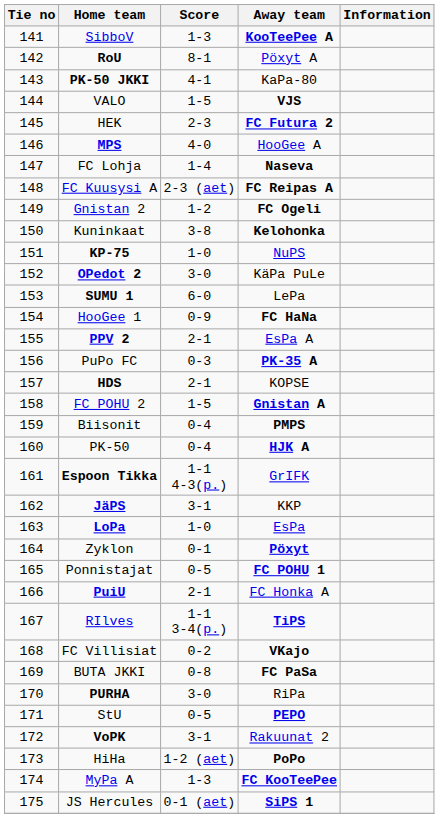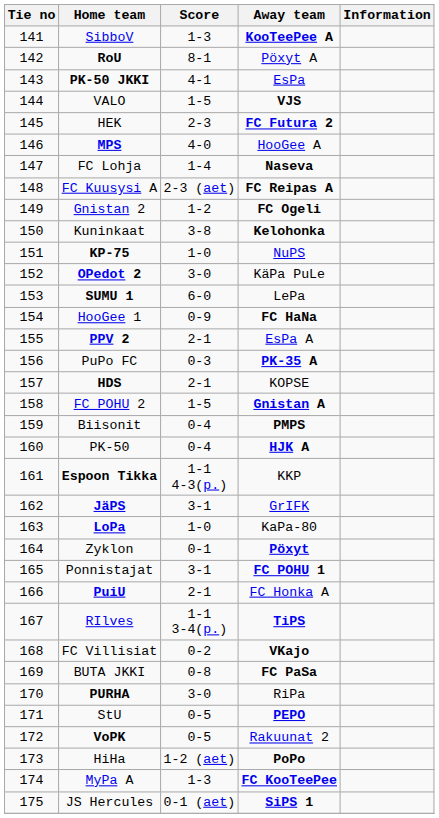 <table class="wikitable" style="text-align:center">
 <tr>
 <th style= width="40px">Tie no</th>
 <th style= width="150px">Home team</th>
 <th style= width="60px">Score</th>
 <th style= width="150px">Away team</th>
 <th style= width="30px">Information</th>
 </tr>
 <tr>
 <td>141</td>
 <td><a href='#'>SibboV</a></td>
 <td>1-3</td>
 <td><strong><a href='#'>KooTeePee</a> A</strong></td>
 <td></td>
 </tr>
 <tr>
 <td>142</td>
 <td><strong>RoU</strong></td>
 <td>8-1</td>
 <td><a href='#'>Pöxyt</a> A</td>
 <td></td>
 </tr>
 <tr>
 <td>143</td>
 <td><strong>PK-50 JKKI</strong></td>
 <td>4-1</td>
-<td>KaPa-80</td>
+<td><a href='#'>EsPa</a></td>
 <td></td>
 </tr>
 <tr>
 <td>144</td>
 <td>VALO</td>
 <td>1-5</td>
 <td><strong>VJS</strong></td>
 <td></td>
 </tr>
 <tr>
 <td>145</td>
 <td>HEK</td>
 <td>2-3</td>
 <td><strong><a href='#'>FC Futura</a> 2</strong></td>
 <td></td>
 </tr>
 <tr>
 <td>146</td>
 <td><strong><a href='#'>MPS</a></strong></td>
 <td>4-0</td>
 <td><a href='#'>HooGee</a> A</td>
 <td></td>
 </tr>
 <tr>
 <td>147</td>
 <td>FC Lohja</td>
 <td>1-4</td>
 <td><strong>Naseva</strong></td>
 <td></td>
 </tr>
 <tr>
 <td>148</td>
 <td><a href='#'>FC Kuusysi</a> A</td>
 <td>2-3 (<a href='#'>aet</a>)</td>
 <td><strong>FC Reipas A</strong></td>
 <td></td>
 </tr>
 <tr>
 <td>149</td>
 <td><a href='#'>Gnistan</a> 2</td>
 <td>1-2</td>
 <td><strong>FC Ogeli</strong></td>
 <td></td>
 </tr>
 <tr>
 <td>150</td>
 <td>Kuninkaat</td>
 <td>3-8</td>
 <td><strong>Kelohonka</strong></td>
 <td></td>
 </tr>
 <tr>
 <td>151</td>
 <td><strong>KP-75</strong></td>
 <td>1-0</td>
 <td><a href='#'>NuPS</a></td>
 <td></td>
 </tr>
 <tr>
 <td>152</td>
 <td><strong><a href='#'>OPedot</a> 2</strong></td>
 <td>3-0</td>
 <td>KäPa PuLe</td>
 <td></td>
 </tr>
 <tr>
 <td>153</td>
 <td><strong>SUMU 1</strong></td>
 <td>6-0</td>
 <td>LePa</td>
 <td></td>
 </tr>
 <tr>
 <td>154</td>
 <td><a href='#'>HooGee</a> 1</td>
 <td>0-9</td>
 <td><strong>FC HaNa</strong></td>
 <td></td>
 </tr>
 <tr>
 <td>155</td>
 <td><strong><a href='#'>PPV</a> 2</strong></td>
 <td>2-1</td>
 <td><a href='#'>EsPa</a> A</td>
 <td></td>
 </tr>
 <tr>
 <td>156</td>
 <td>PuPo FC</td>
 <td>0-3</td>
 <td><strong><a href='#'>PK-35</a> A</strong></td>
 <td></td>
 </tr>
 <tr>
 <td>157</td>
 <td><strong>HDS</strong></td>
 <td>2-1</td>
 <td>KOPSE</td>
 <td></td>
 </tr>
 <tr>
 <td>158</td>
 <td><a href='#'>FC POHU</a> 2</td>
 <td>1-5</td>
 <td><strong><a href='#'>Gnistan</a> A</strong></td>
 <td></td>
 </tr>
 <tr>
 <td>159</td>
 <td>Biisonit</td>
 <td>0-4</td>
 <td><strong>PMPS</strong></td>
 <td></td>
 </tr>
 <tr>
 <td>160</td>
 <td>PK-50</td>
 <td>0-4</td>
 <td><strong><a href='#'>HJK</a> A</strong></td>
 <td></td>
 </tr>
 <tr>
 <td>161</td>
 <td><strong>Espoon Tikka</strong></td>
 <td>1-1<br> 4-3(<a href='#'>p.</a>)</td>
-<td><a href='#'>GrIFK</a></td>
+<td>KKP</td>
 <td></td>
 </tr>
 <tr>
 <td>162</td>
 <td><strong><a href='#'>JäPS</a></strong></td>
 <td>3-1</td>
-<td>KKP</td>
+<td><a href='#'>GrIFK</a></td>
 <td></td>
 </tr>
 <tr>
 <td>163</td>
 <td><strong><a href='#'>LoPa</a></strong></td>
 <td>1-0</td>
-<td><a href='#'>EsPa</a></td>
+<td>KaPa-80</td>
 <td></td>
 </tr>
 <tr>
 <td>164</td>
 <td>Zyklon</td>
 <td>0-1</td>
 <td><strong><a href='#'>Pöxyt</a></strong></td>
 <td></td>
 </tr>
 <tr>
 <td>165</td>
 <td>Ponnistajat</td>
-<td>0-5</td>
+<td>3-1</td>
 <td><strong><a href='#'>FC POHU</a> 1</strong></td>
 <td></td>
 </tr>
 <tr>
 <td>166</td>
 <td><strong><a href='#'>PuiU</a></strong></td>
 <td>2-1</td>
 <td><a href='#'>FC Honka</a> A</td>
 <td></td>
 </tr>
 <tr>
 <td>167</td>
 <td><a href='#'>RIlves</a></td>
 <td>1-1<br> 3-4(<a href='#'>p.</a>)</td>
 <td><strong><a href='#'>TiPS</a></strong></td>
 <td></td>
 </tr>
 <tr>
 <td>168</td>
 <td>FC Villisiat</td>
 <td>0-2</td>
 <td><strong>VKajo</strong></td>
 <td></td>
 </tr>
 <tr>
 <td>169</td>
 <td>BUTA JKKI</td>
 <td>0-8</td>
 <td><strong>FC PaSa</strong></td>
 <td></td>
 </tr>
 <tr>
 <td>170</td>
 <td><strong>PURHA</strong></td>
 <td>3-0</td>
 <td>RiPa</td>
 <td></td>
 </tr>
 <tr>
 <td>171</td>
 <td>StU</td>
 <td>0-5</td>
 <td><strong><a href='#'>PEPO</a></strong></td>
 <td></td>
 </tr>
 <tr>
 <td>172</td>
 <td><strong>VoPK</strong></td>
-<td>3-1</td>
+<td>0-5</td>
 <td><a href='#'>Rakuunat</a> 2</td>
 <td></td>
 </tr>
 <tr>
 <td>173</td>
 <td>HiHa</td>
 <td>1-2 (<a href='#'>aet</a>)</td>
 <td><strong>PoPo</strong></td>
 <td></td>
 </tr>
 <tr>
 <td>174</td>
 <td><a href='#'>MyPa</a> A</td>
 <td>1-3</td>
 <td><strong><a href='#'>FC KooTeePee</a></strong></td>
 <td></td>
 </tr>
 <tr>
 <td>175</td>
 <td>JS Hercules</td>
 <td>0-1 (<a href='#'>aet</a>)</td>
 <td><strong><a href='#'>SiPS</a> 1</strong></td>
 <td></td>
 </tr>
 <tr>
 </tr>
 </table>
